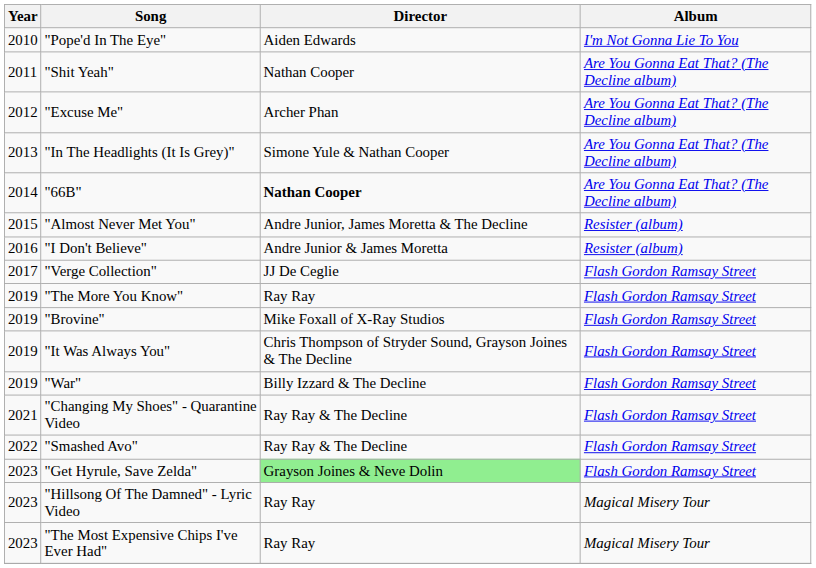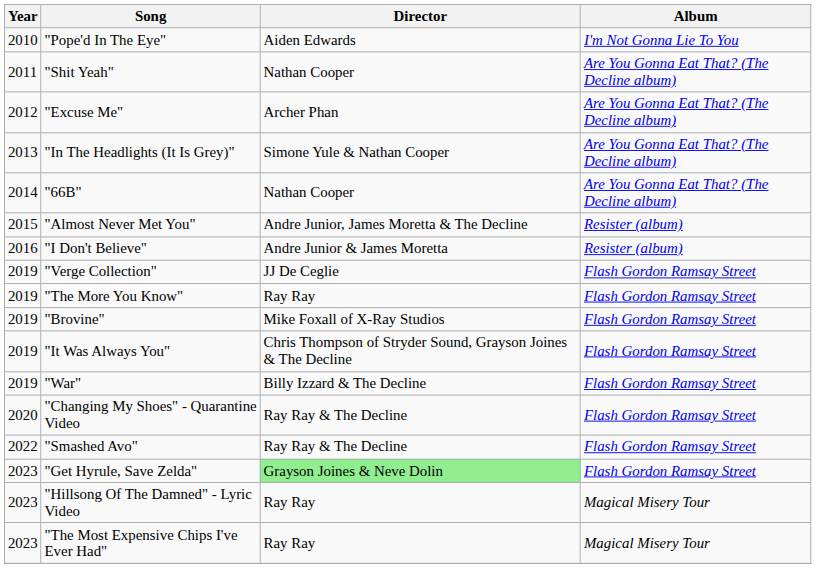 <table class="wikitable">
 <tr>
 <th>Year</th>
 <th>Song</th>
 <th>Director</th>
 <th>Album</th>
 </tr>
 <tr>
 <td>2010</td>
 <td>"Pope'd In The Eye"</td>
 <td>Aiden Edwards</td>
 <td><em><a href='#'>I'm Not Gonna Lie To You</a></em></td>
 </tr>
 <tr>
 <td>2011</td>
 <td>"Shit Yeah"</td>
 <td>Nathan Cooper</td>
 <td><em><a href='#'>Are You Gonna Eat That? (The Decline album)</a></em></td>
 </tr>
 <tr>
 <td>2012</td>
 <td>"Excuse Me"</td>
 <td>Archer Phan</td>
 <td><em><a href='#'>Are You Gonna Eat That? (The Decline album)</a></em></td>
 </tr>
 <tr>
 <td>2013</td>
 <td>"In The Headlights (It Is Grey)"</td>
 <td>Simone Yule & Nathan Cooper</td>
 <td><em><a href='#'>Are You Gonna Eat That? (The Decline album)</a></em></td>
 </tr>
 <tr>
 <td>2014</td>
 <td>"66B"</td>
-<td><strong>Nathan Cooper</strong></td>
+<td>Nathan Cooper</td>
 <td><em><a href='#'>Are You Gonna Eat That? (The Decline album)</a></em></td>
 </tr>
 <tr>
 <td>2015</td>
 <td>"Almost Never Met You"</td>
 <td>Andre Junior, James Moretta & The Decline</td>
 <td><em><a href='#'>Resister (album)</a></em></td>
 </tr>
 <tr>
 <td>2016</td>
 <td>"I Don't Believe"</td>
 <td>Andre Junior & James Moretta</td>
 <td><em><a href='#'>Resister (album)</a></em></td>
 </tr>
 <tr>
-<td>2017</td>
+<td>2019</td>
 <td>"Verge Collection"</td>
 <td>JJ De Ceglie</td>
 <td><em><a href='#'>Flash Gordon Ramsay Street</a></em></td>
 </tr>
 <tr>
 <td>2019</td>
 <td>"The More You Know"</td>
 <td>Ray Ray</td>
 <td><em><a href='#'>Flash Gordon Ramsay Street</a></em></td>
 </tr>
 <tr>
 <td>2019</td>
 <td>"Brovine"</td>
 <td>Mike Foxall of X-Ray Studios</td>
 <td><em><a href='#'>Flash Gordon Ramsay Street</a></em></td>
 </tr>
 <tr>
 <td>2019</td>
 <td>"It Was Always You"</td>
 <td>Chris Thompson of Stryder Sound, Grayson Joines & The Decline</td>
 <td><em><a href='#'>Flash Gordon Ramsay Street</a></em></td>
 </tr>
 <tr>
 <td>2019</td>
 <td>"War"</td>
 <td>Billy Izzard & The Decline</td>
 <td><em><a href='#'>Flash Gordon Ramsay Street</a></em></td>
 </tr>
 <tr>
-<td>2021</td>
+<td>2020</td>
 <td>"Changing My Shoes" - Quarantine Video</td>
 <td>Ray Ray & The Decline</td>
 <td><em><a href='#'>Flash Gordon Ramsay Street</a></em></td>
 </tr>
 <tr>
 <td>2022</td>
 <td>"Smashed Avo"</td>
 <td>Ray Ray & The Decline</td>
 <td><em><a href='#'>Flash Gordon Ramsay Street</a></em></td>
 </tr>
 <tr>
 <td>2023</td>
 <td>"Get Hyrule, Save Zelda"</td>
 <td style="background: lightgreen;">Grayson Joines & Neve Dolin</td>
 <td><em><a href='#'>Flash Gordon Ramsay Street</a></em></td>
 </tr>
 <tr>
 <td>2023</td>
 <td>"Hillsong Of The Damned" - Lyric Video</td>
 <td>Ray Ray</td>
 <td><em>Magical Misery Tour</em></td>
 </tr>
 <tr>
 <td>2023</td>
 <td>"The Most Expensive Chips I've Ever Had"</td>
 <td>Ray Ray</td>
 <td><em>Magical Misery Tour</em></td>
 </tr>
 <tr>
 </tr>
 </table>
